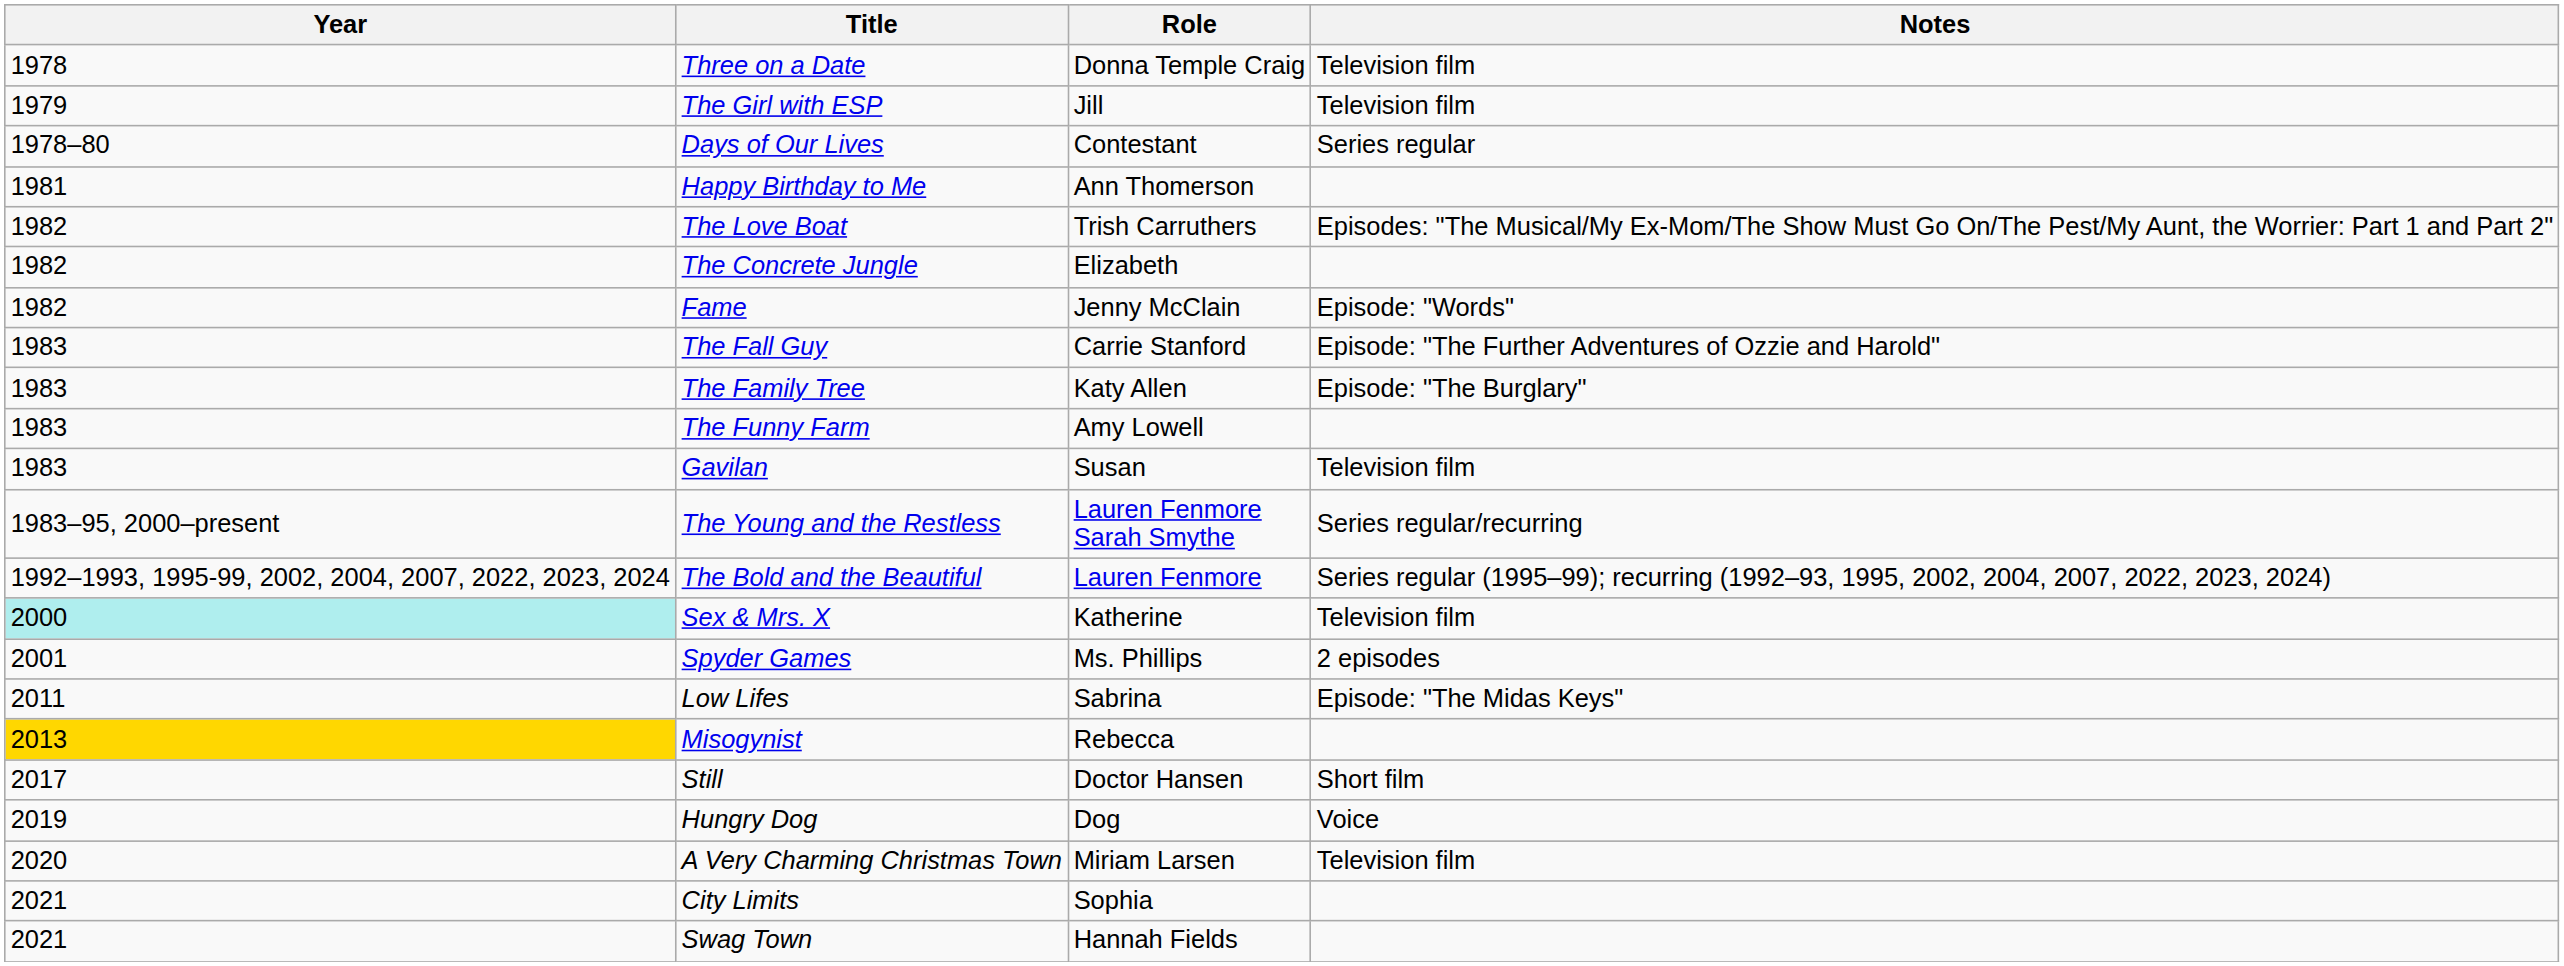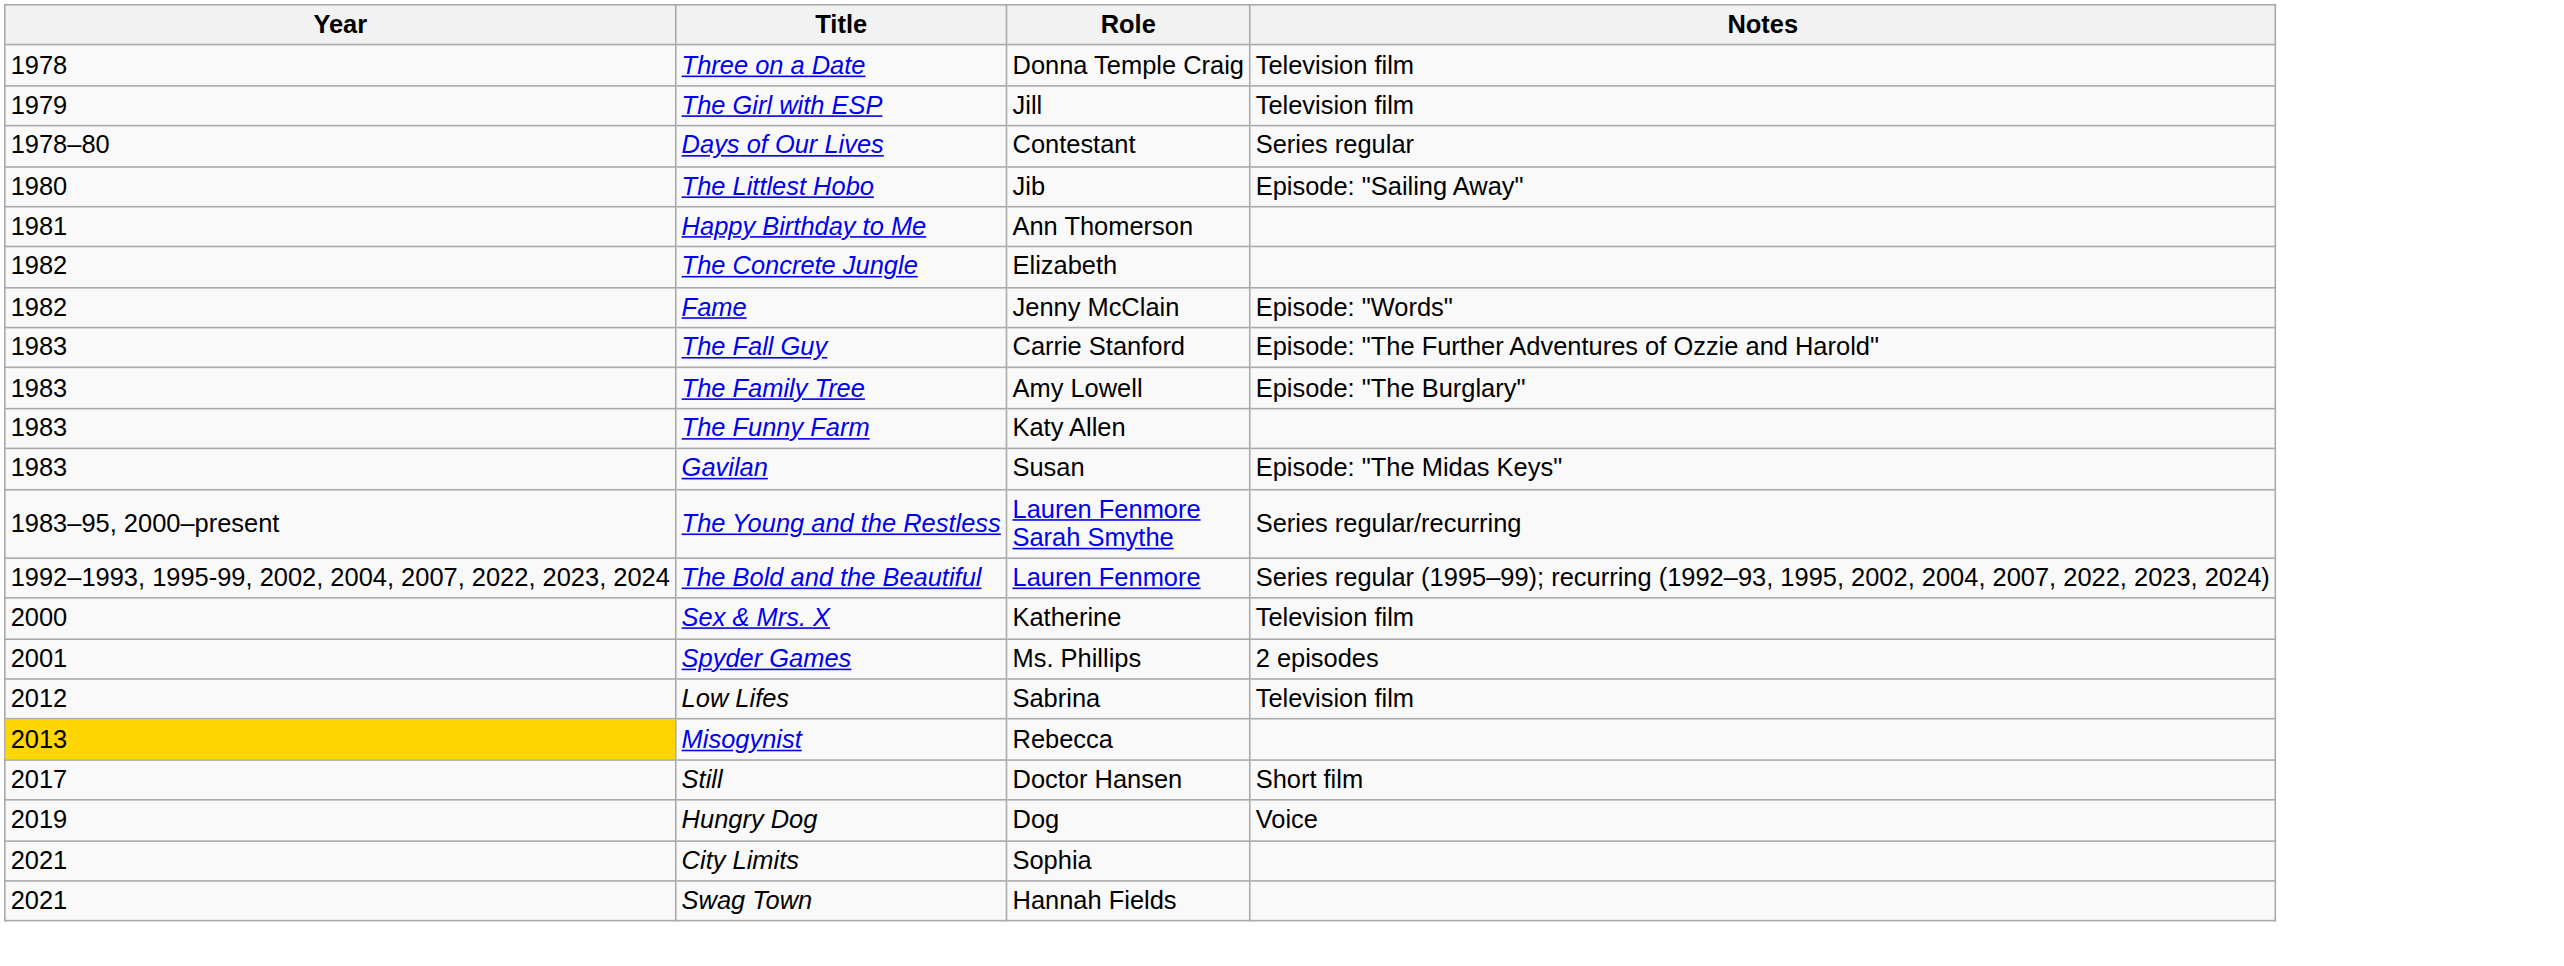 <table class="wikitable sortable">
 <tr>
 <th>Year</th>
 <th>Title</th>
 <th>Role</th>
 <th class="unsortable">Notes</th>
 </tr>
 <tr>
 <td>1978</td>
 <td><em><a href='#'>Three on a Date</a></em></td>
 <td>Donna Temple Craig</td>
 <td>Television film</td>
 </tr>
 <tr>
 <td>1979</td>
 <td><em><a href='#'>The Girl with ESP</a></em></td>
 <td>Jill</td>
 <td>Television film</td>
 </tr>
 <tr>
 <td>1978–80</td>
 <td><em><a href='#'>Days of Our Lives</a></em></td>
 <td>Contestant</td>
 <td>Series regular</td>
 </tr>
 <tr>
+<td>1980</td>
+<td><em><a href='#'>The Littlest Hobo</a></em></td>
+<td>Jib</td>
+<td>Episode: "Sailing Away"</td>
+</tr>
+<tr>
 <td>1981</td>
 <td><em><a href='#'>Happy Birthday to Me</a></em></td>
 <td>Ann Thomerson</td>
 <td></td>
-</tr>
-<tr>
-<td>1982</td>
-<td><em><a href='#'>The Love Boat</a></em></td>
-<td>Trish Carruthers</td>
-<td>Episodes: "The Musical/My Ex-Mom/The Show Must Go On/The Pest/My Aunt, the Worrier: Part 1 and Part 2"</td>
 </tr>
 <tr>
 <td>1982</td>
 <td><em><a href='#'>The Concrete Jungle</a></em></td>
 <td>Elizabeth</td>
 <td></td>
 </tr>
 <tr>
 <td>1982</td>
 <td><em><a href='#'>Fame</a></em></td>
 <td>Jenny McClain</td>
 <td>Episode: "Words"</td>
 </tr>
 <tr>
 <td>1983</td>
 <td><em><a href='#'>The Fall Guy</a></em></td>
 <td>Carrie Stanford</td>
 <td>Episode: "The Further Adventures of Ozzie and Harold"</td>
 </tr>
 <tr>
 <td>1983</td>
 <td><em><a href='#'>The Family Tree</a></em></td>
-<td>Katy Allen</td>
+<td>Amy Lowell</td>
 <td>Episode: "The Burglary"</td>
 </tr>
 <tr>
 <td>1983</td>
 <td><em><a href='#'>The Funny Farm</a></em></td>
-<td>Amy Lowell</td>
+<td>Katy Allen</td>
 <td></td>
 </tr>
 <tr>
 <td>1983</td>
 <td><em><a href='#'>Gavilan</a></em></td>
 <td>Susan</td>
-<td>Television film</td>
+<td>Episode: "The Midas Keys"</td>
 </tr>
 <tr>
 <td>1983–95, 2000–present</td>
 <td><em><a href='#'>The Young and the Restless</a></em></td>
 <td><a href='#'>Lauren Fenmore</a><br><a href='#'>Sarah Smythe</a></td>
 <td>Series regular/recurring</td>
 </tr>
 <tr>
 <td>1992–1993, 1995-99, 2002, 2004, 2007, 2022, 2023, 2024</td>
 <td><em><a href='#'>The Bold and the Beautiful</a></em></td>
 <td><a href='#'>Lauren Fenmore</a></td>
 <td>Series regular (1995–99); recurring (1992–93, 1995, 2002, 2004, 2007, 2022, 2023, 2024)</td>
 </tr>
 <tr>
-<td style="background: paleturquoise;">2000</td>
+<td>2000</td>
 <td><em><a href='#'>Sex & Mrs. X</a></em></td>
 <td>Katherine</td>
 <td>Television film</td>
 </tr>
 <tr>
 <td>2001</td>
 <td><em><a href='#'>Spyder Games</a></em></td>
 <td>Ms. Phillips</td>
 <td>2 episodes</td>
 </tr>
 <tr>
-<td>2011</td>
+<td>2012</td>
 <td><em>Low Lifes</em></td>
 <td>Sabrina</td>
-<td>Episode: "The Midas Keys"</td>
+<td>Television film</td>
 </tr>
 <tr>
 <td style="background: gold;">2013</td>
 <td><em><a href='#'>Misogynist</a></em></td>
 <td>Rebecca</td>
 <td></td>
 </tr>
 <tr>
 <td>2017</td>
 <td><em>Still</em></td>
 <td>Doctor Hansen</td>
 <td>Short film</td>
 </tr>
 <tr>
 <td>2019</td>
 <td><em>Hungry Dog</em></td>
 <td>Dog</td>
 <td>Voice</td>
 </tr>
 <tr>
-<td>2020</td>
-<td><em>A Very Charming Christmas Town</em></td>
-<td>Miriam Larsen</td>
-<td>Television film</td>
-</tr>
-<tr>
 <td>2021</td>
 <td><em>City Limits</em></td>
 <td>Sophia</td>
 <td></td>
 </tr>
 <tr>
 <td>2021</td>
 <td><em>Swag Town</em></td>
 <td>Hannah Fields</td>
 <td></td>
 </tr>
 </table>
